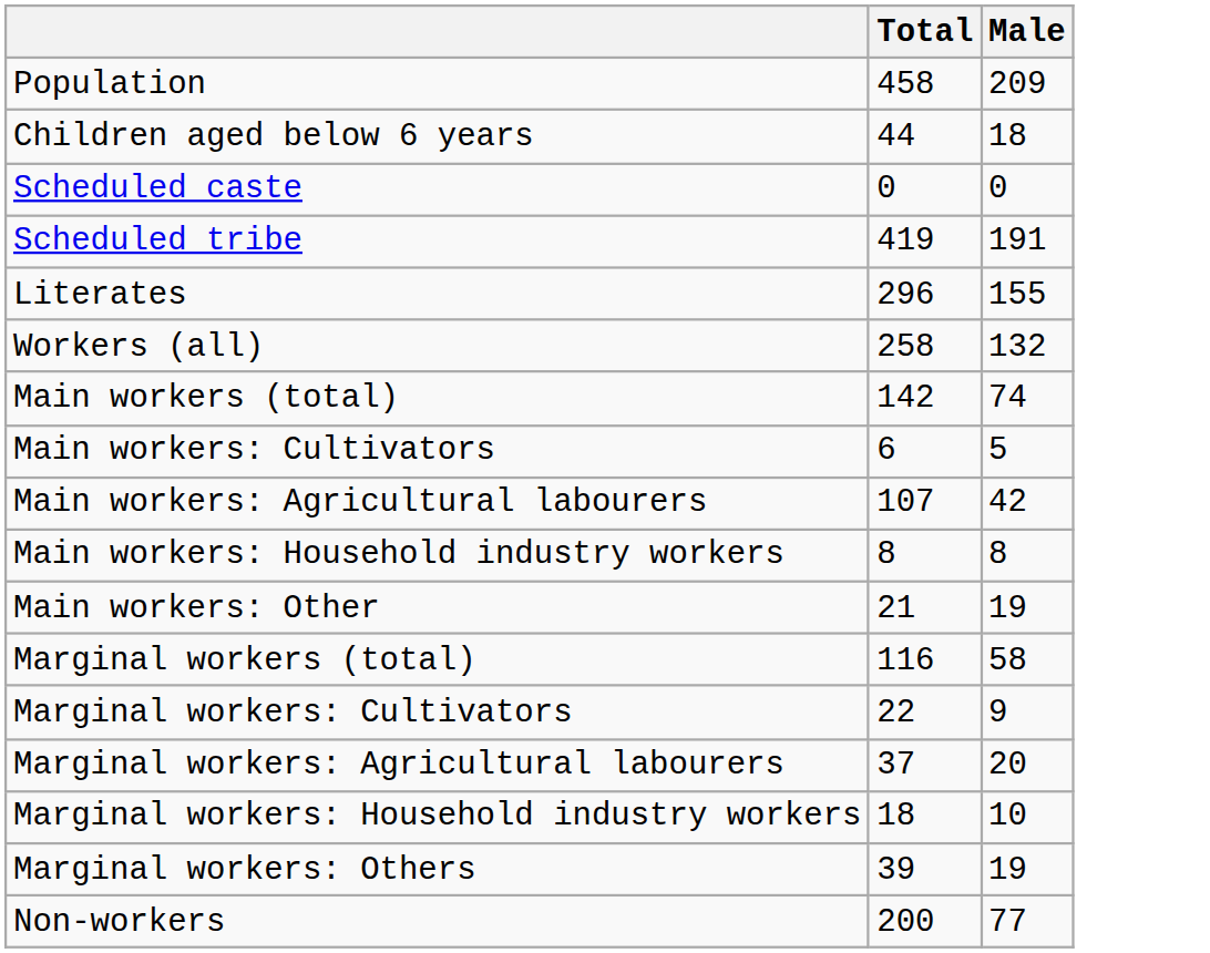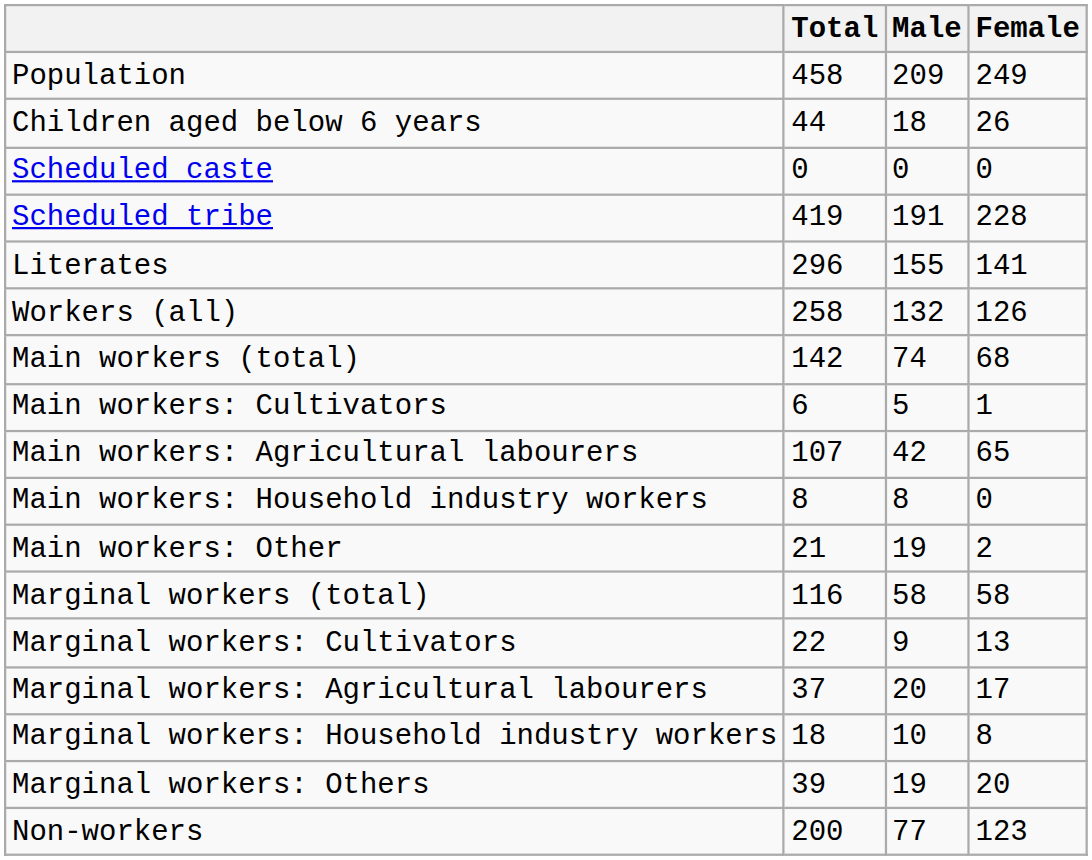 <table class="wikitable sortable">
 <tr>
 <th></th>
 <th>Total</th>
 <th>Male</th>
+<th>Female</th>
 </tr>
 <tr>
 <td>Population</td>
 <td>458</td>
 <td>209</td>
+<td>249</td>
 </tr>
 <tr>
 <td>Children aged below 6 years</td>
 <td>44</td>
 <td>18</td>
+<td>26</td>
 </tr>
 <tr>
 <td><a href='#'>Scheduled caste</a></td>
+<td>0</td>
 <td>0</td>
 <td>0</td>
 </tr>
 <tr>
 <td><a href='#'>Scheduled tribe</a></td>
 <td>419</td>
 <td>191</td>
+<td>228</td>
 </tr>
 <tr>
 <td>Literates</td>
 <td>296</td>
 <td>155</td>
+<td>141</td>
 </tr>
 <tr>
 <td>Workers (all)</td>
 <td>258</td>
 <td>132</td>
+<td>126</td>
 </tr>
 <tr>
 <td>Main workers (total)</td>
 <td>142</td>
 <td>74</td>
+<td>68</td>
 </tr>
 <tr>
 <td>Main workers: Cultivators</td>
 <td>6</td>
 <td>5</td>
+<td>1</td>
 </tr>
 <tr>
 <td>Main workers: Agricultural labourers</td>
 <td>107</td>
 <td>42</td>
+<td>65</td>
 </tr>
 <tr>
 <td>Main workers: Household industry workers</td>
 <td>8</td>
 <td>8</td>
+<td>0</td>
 </tr>
 <tr>
 <td>Main workers: Other</td>
 <td>21</td>
 <td>19</td>
+<td>2</td>
 </tr>
 <tr>
 <td>Marginal workers (total)</td>
 <td>116</td>
+<td>58</td>
 <td>58</td>
 </tr>
 <tr>
 <td>Marginal workers: Cultivators</td>
 <td>22</td>
 <td>9</td>
+<td>13</td>
 </tr>
 <tr>
 <td>Marginal workers: Agricultural labourers</td>
 <td>37</td>
 <td>20</td>
+<td>17</td>
 </tr>
 <tr>
 <td>Marginal workers: Household industry workers</td>
 <td>18</td>
 <td>10</td>
+<td>8</td>
 </tr>
 <tr>
 <td>Marginal workers: Others</td>
 <td>39</td>
 <td>19</td>
+<td>20</td>
 </tr>
 <tr>
 <td>Non-workers</td>
 <td>200</td>
 <td>77</td>
+<td>123</td>
 </tr>
 </table>
